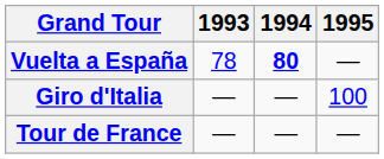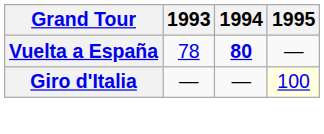 <table class="wikitable plainrowheaders">
 <tr>
 <th scope="col"><a href='#'>Grand Tour</a></th>
 <th scope="col">1993</th>
 <th scope="col">1994</th>
 <th scope="col">1995</th>
 </tr>
 <tr style="text-align:center;">
 <th scope="row"> <a href='#'>Vuelta a España</a></th>
 <td><a href='#'>78</a></td>
 <td><strong><a href='#'>80</a></strong></td>
 <td>—</td>
 </tr>
 <tr style="text-align:center;">
 <th scope="row"> <a href='#'>Giro d'Italia</a></th>
 <td>—</td>
 <td>—</td>
-<td><a href='#'>100</a></td>
-</tr>
-<tr style="text-align:center;">
-<th scope="row"> <a href='#'>Tour de France</a></th>
-<td>—</td>
-<td>—</td>
-<td>—</td>
+<td style="background: lightyellow;"><a href='#'>100</a></td>
 </tr>
 </table>
